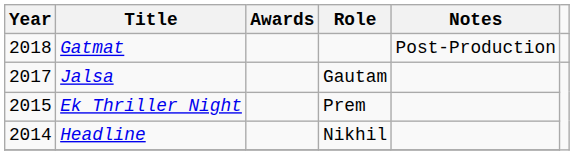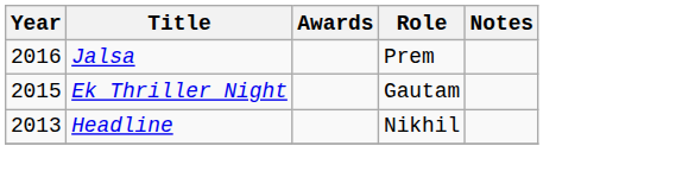 <table class="wikitable sortable">
 <tr>
 <th>Year</th>
 <th>Title</th>
 <th>Awards</th>
 <th>Role</th>
 <th class="unsortable">Notes</th>
 </tr>
 <tr>
-<td>2018</td>
-<td><em><a href='#'>Gatmat</a></em></td>
-<td></td>
-<td></td>
-<td>Post-Production</td>
-<td></td>
-</tr>
-<tr>
-<td>2017</td>
+<td>2016</td>
 <td><em><a href='#'>Jalsa</a></em></td>
 <td></td>
-<td>Gautam</td>
+<td>Prem</td>
 <td></td>
 </tr>
 <tr>
 <td>2015</td>
 <td><em><a href='#'>Ek Thriller Night</a></em></td>
 <td></td>
-<td>Prem</td>
+<td>Gautam</td>
 <td></td>
 </tr>
 <tr>
-<td>2014</td>
+<td>2013</td>
 <td><em><a href='#'>Headline</a></em></td>
 <td></td>
 <td>Nikhil</td>
 <td></td>
 </tr>
 <tr>
 </tr>
 </table>
